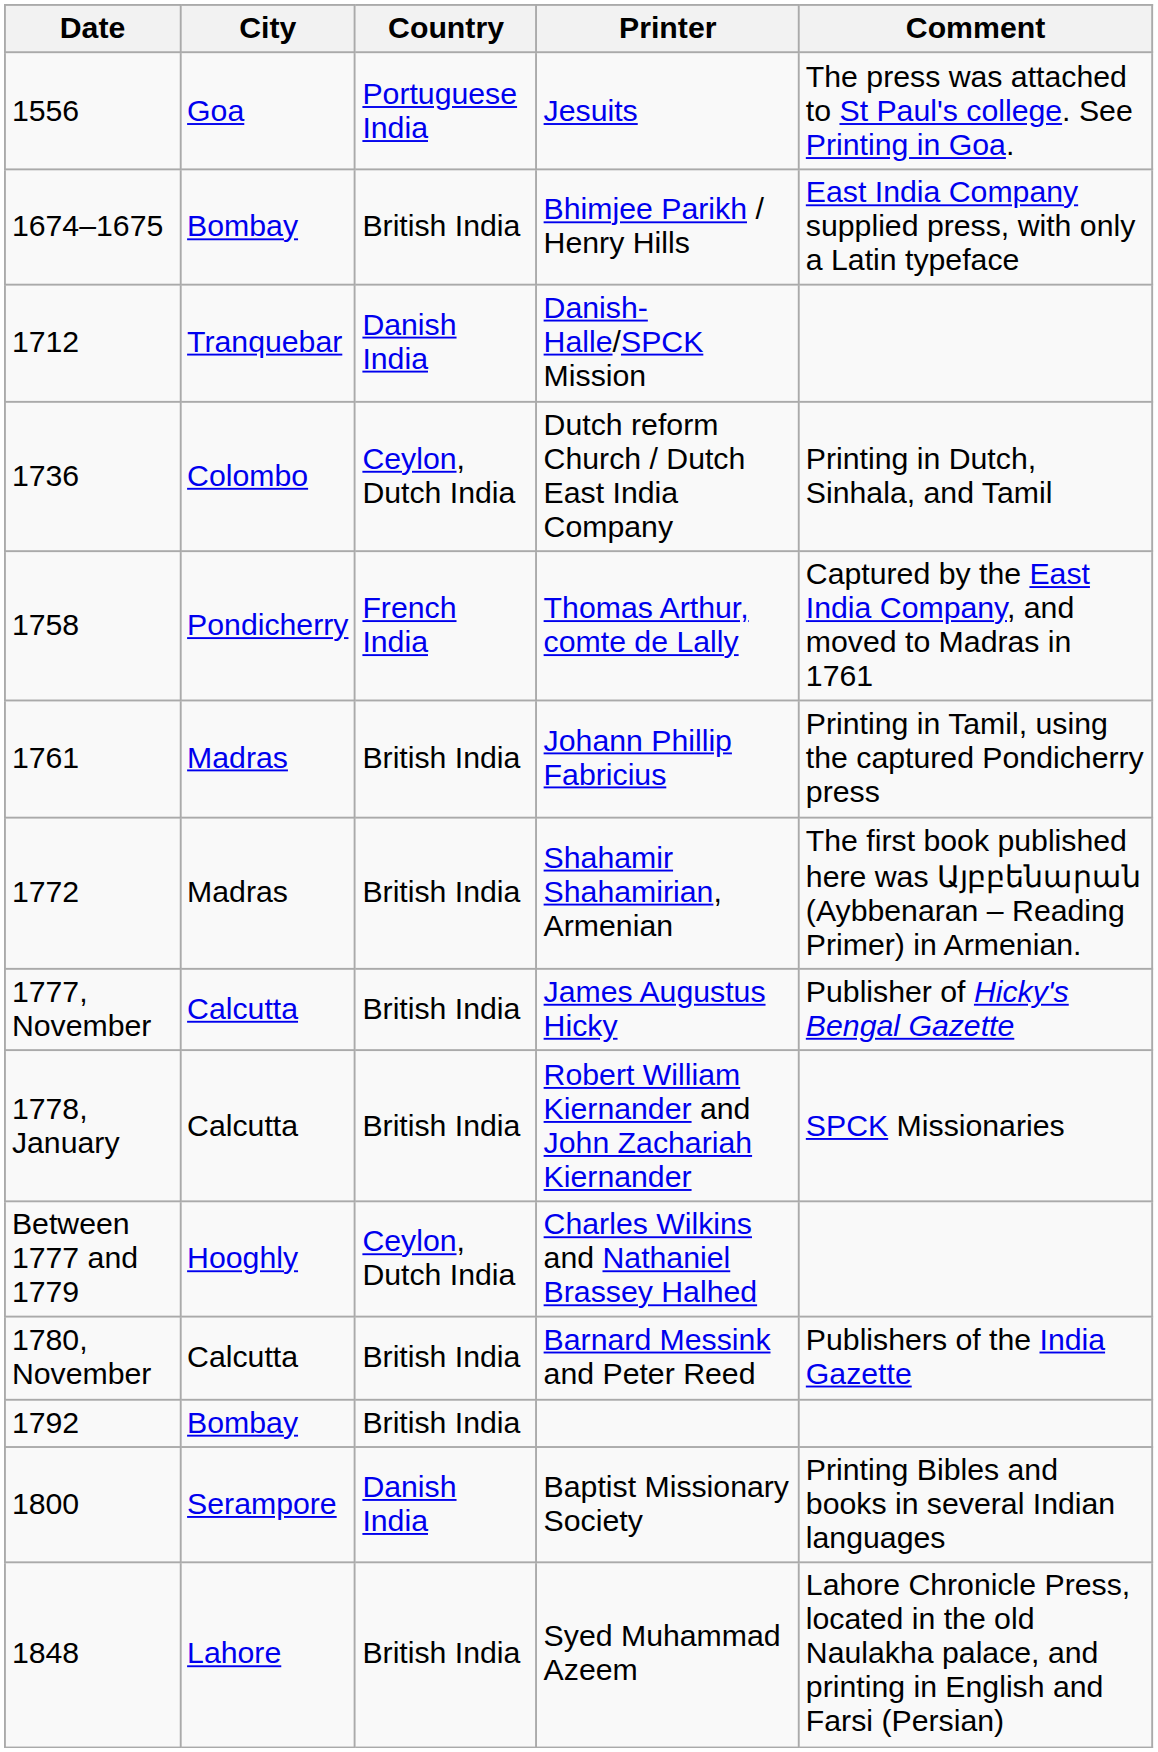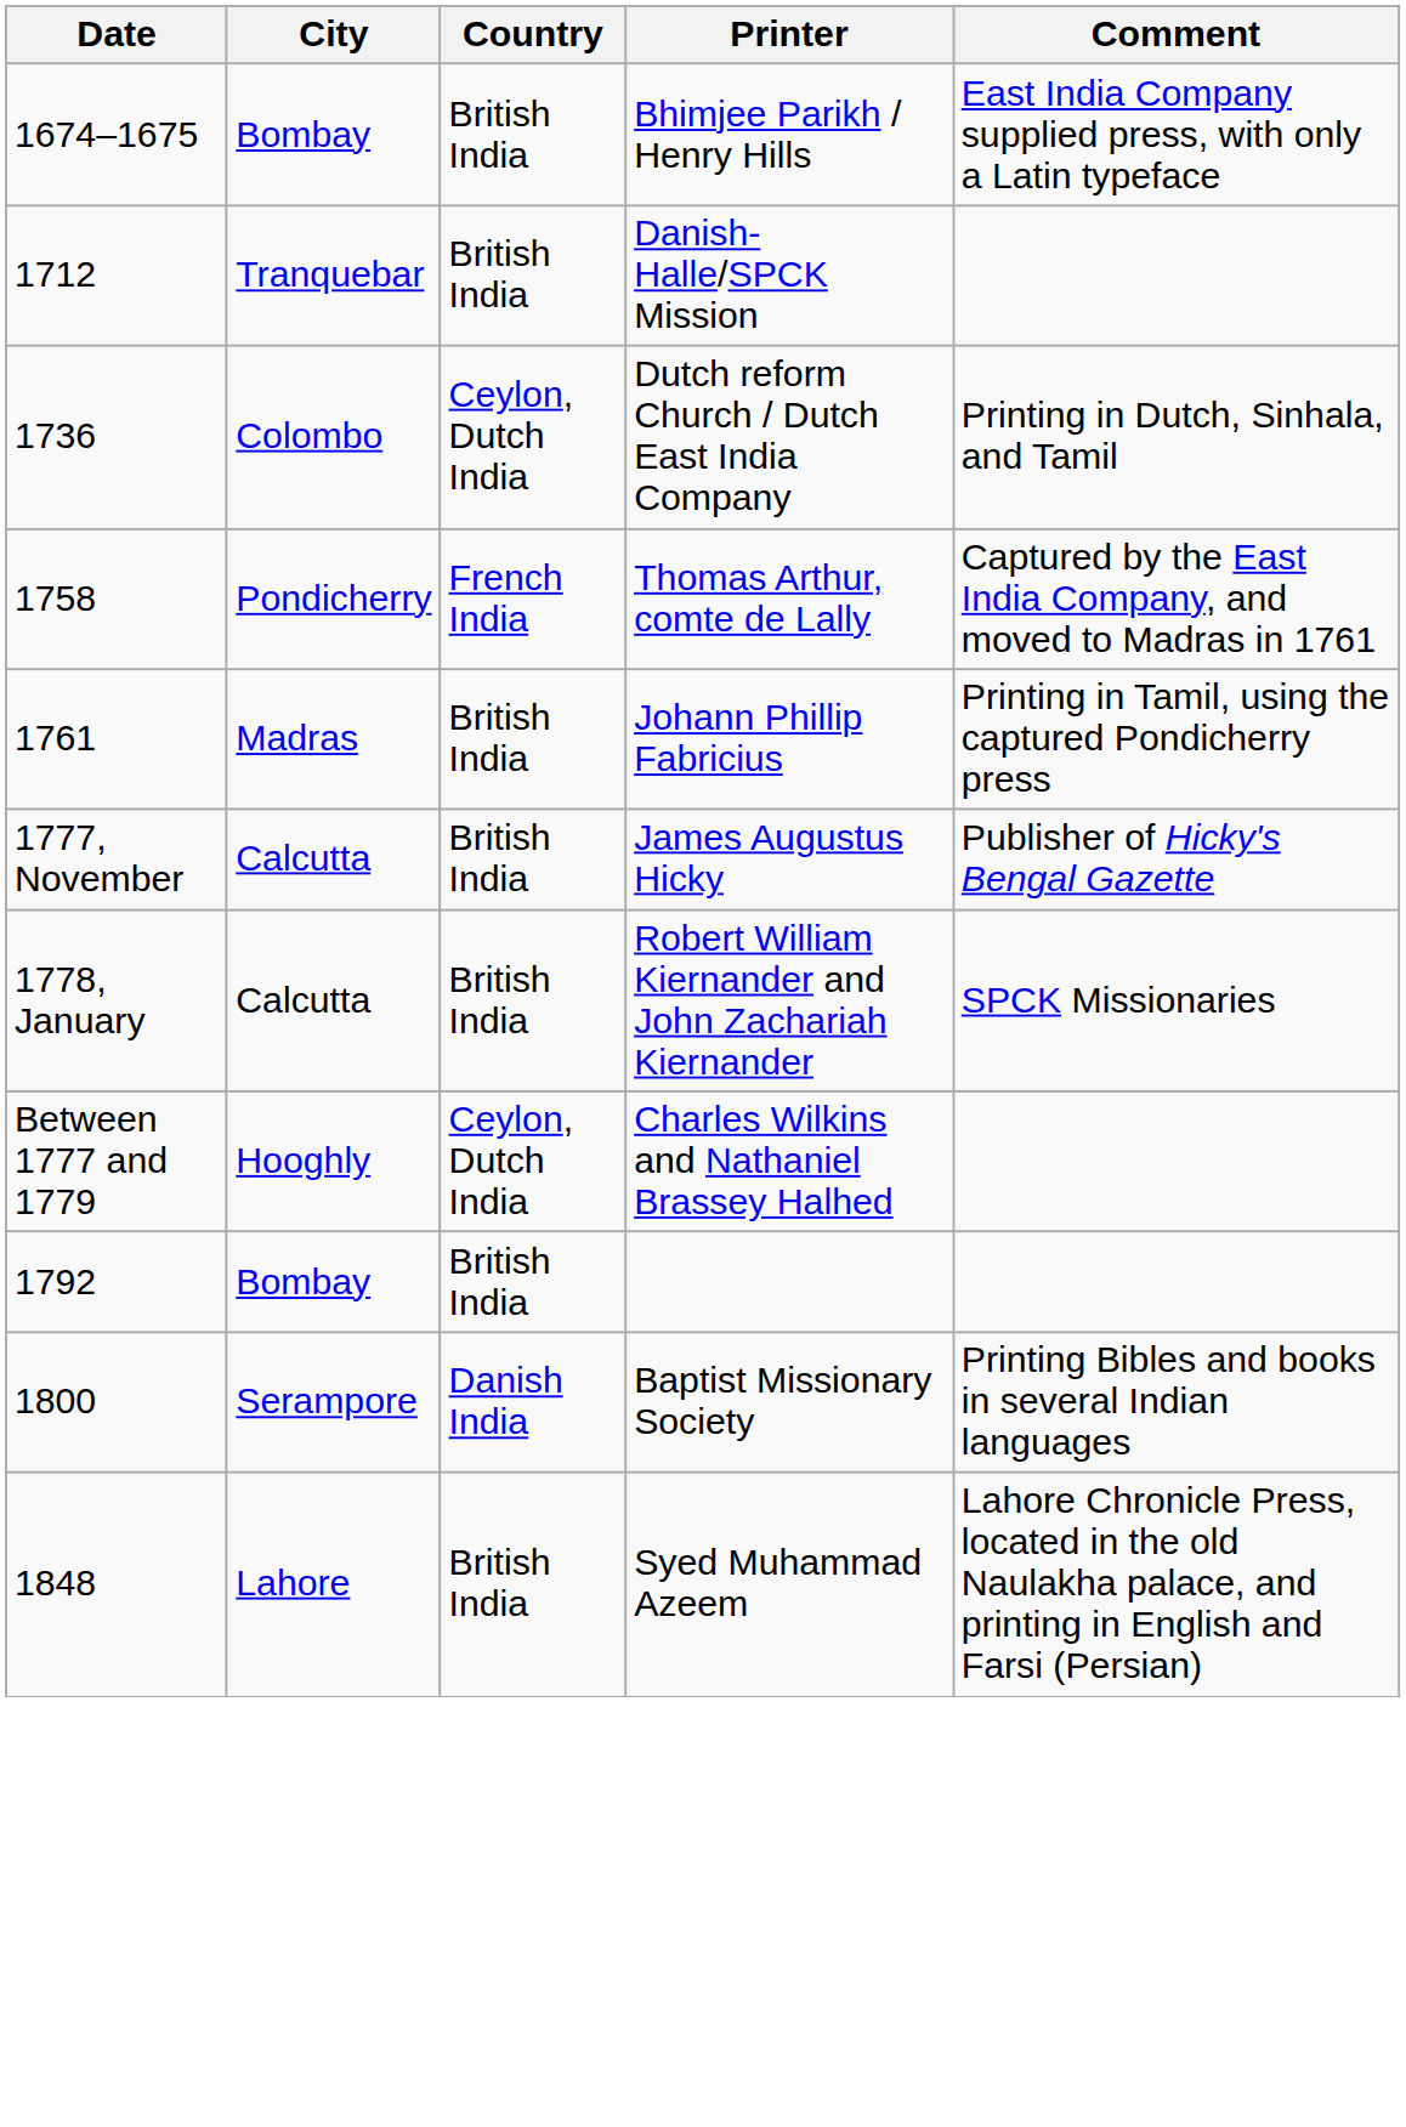 <table class="wikitable">
 <tr>
 <th>Date</th>
 <th>City</th>
 <th>Country</th>
 <th>Printer</th>
 <th>Comment</th>
-</tr>
-<tr>
-<td>1556</td>
-<td><a href='#'>Goa</a></td>
-<td><a href='#'>Portuguese India</a></td>
-<td><a href='#'>Jesuits</a></td>
-<td>The press was attached to <a href='#'>St Paul's college</a>. See <a href='#'>Printing in Goa</a>.</td>
 </tr>
 <tr>
 <td>1674–1675</td>
 <td><a href='#'>Bombay</a></td>
 <td>British India</td>
 <td><a href='#'>Bhimjee Parikh</a> / Henry Hills</td>
 <td><a href='#'>East India Company</a> supplied press, with only a Latin typeface</td>
 </tr>
 <tr>
 <td>1712</td>
 <td><a href='#'>Tranquebar</a></td>
-<td><a href='#'>Danish India</a></td>
+<td>British India</td>
 <td><a href='#'>Danish-Halle</a>/<a href='#'>SPCK</a> Mission</td>
 <td></td>
 </tr>
 <tr>
 <td>1736</td>
 <td><a href='#'>Colombo</a></td>
 <td><a href='#'>Ceylon</a>, Dutch India</td>
 <td>Dutch reform Church / Dutch East India Company</td>
 <td>Printing in Dutch, Sinhala, and Tamil</td>
 </tr>
 <tr>
 <td>1758</td>
 <td><a href='#'>Pondicherry</a></td>
 <td><a href='#'>French India</a></td>
 <td><a href='#'>Thomas Arthur, comte de Lally</a></td>
 <td>Captured by the <a href='#'>East India Company</a>, and moved to Madras in 1761</td>
 </tr>
 <tr>
 <td>1761</td>
 <td><a href='#'>Madras</a></td>
 <td>British India</td>
 <td><a href='#'>Johann Phillip Fabricius</a></td>
 <td>Printing in Tamil, using the captured Pondicherry press</td>
 </tr>
 <tr>
-<td>1772</td>
-<td>Madras</td>
-<td>British India</td>
-<td><a href='#'>Shahamir Shahamirian</a>, Armenian</td>
-<td>The first book published here was Այբբենարան (Aybbenaran – Reading Primer) in Armenian.</td>
-</tr>
-<tr>
 <td>1777, November</td>
 <td><a href='#'>Calcutta</a></td>
 <td>British India</td>
 <td><a href='#'>James Augustus Hicky</a></td>
 <td>Publisher of <em><a href='#'>Hicky's Bengal Gazette</a></em></td>
 </tr>
 <tr>
 <td>1778, January</td>
 <td>Calcutta</td>
 <td>British India</td>
 <td><a href='#'>Robert William Kiernander</a> and <a href='#'>John Zachariah Kiernander</a></td>
 <td><a href='#'>SPCK</a> Missionaries</td>
 </tr>
 <tr>
 <td>Between 1777 and 1779</td>
 <td><a href='#'>Hooghly</a></td>
 <td><a href='#'>Ceylon</a>, Dutch India</td>
 <td><a href='#'>Charles Wilkins</a> and <a href='#'>Nathaniel Brassey Halhed</a></td>
 <td></td>
-</tr>
-<tr>
-<td>1780, November</td>
-<td>Calcutta</td>
-<td>British India</td>
-<td><a href='#'>Barnard Messink</a> and Peter Reed</td>
-<td>Publishers of the <a href='#'>India Gazette</a></td>
 </tr>
 <tr>
 <td>1792</td>
 <td><a href='#'>Bombay</a></td>
 <td>British India</td>
 <td></td>
 <td></td>
 </tr>
 <tr>
 <td>1800</td>
 <td><a href='#'>Serampore</a></td>
 <td><a href='#'>Danish India</a></td>
 <td>Baptist Missionary Society</td>
 <td>Printing Bibles and books in several Indian languages</td>
 </tr>
 <tr>
 <td>1848</td>
 <td><a href='#'>Lahore</a></td>
 <td>British India</td>
 <td>Syed Muhammad Azeem</td>
 <td>Lahore Chronicle Press, located in the old Naulakha palace, and printing in English and Farsi (Persian)</td>
 </tr>
 </table>
